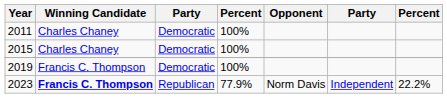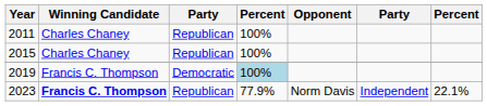 <table class="wikitable" style="margin:0.5em auto; font-size:95%;">
 <tr>
 <th>Year</th>
 <th>Winning Candidate</th>
 <th>Party</th>
 <th>Percent</th>
 <th>Opponent</th>
 <th>Party</th>
 <th>Percent</th>
 </tr>
 <tr>
 <td>2011</td>
 <td><a href='#'>Charles Chaney</a></td>
-<td><a href='#'>Democratic</a></td>
+<td><a href='#'>Republican</a></td>
 <td>100%</td>
 <td></td>
 <td></td>
 <td></td>
 </tr>
 <tr>
 <td>2015</td>
 <td><a href='#'>Charles Chaney</a></td>
-<td><a href='#'>Democratic</a></td>
+<td><a href='#'>Republican</a></td>
 <td>100%</td>
 <td></td>
 <td></td>
 <td></td>
 </tr>
 <tr>
 </tr>
 <tr>
 <td>2019</td>
 <td><a href='#'>Francis C. Thompson</a></td>
 <td><a href='#'>Democratic</a></td>
-<td>100%</td>
+<td style="background: lightblue;">100%</td>
 <td></td>
 <td></td>
 <td></td>
 </tr>
 <tr>
 <td>2023</td>
 <td><strong><a href='#'>Francis C. Thompson</a></strong></td>
 <td><a href='#'>Republican</a></td>
 <td>77.9%</td>
 <td>Norm Davis</td>
 <td><a href='#'>Independent</a></td>
-<td>22.2%</td>
+<td>22.1%</td>
 </tr>
 </table>
